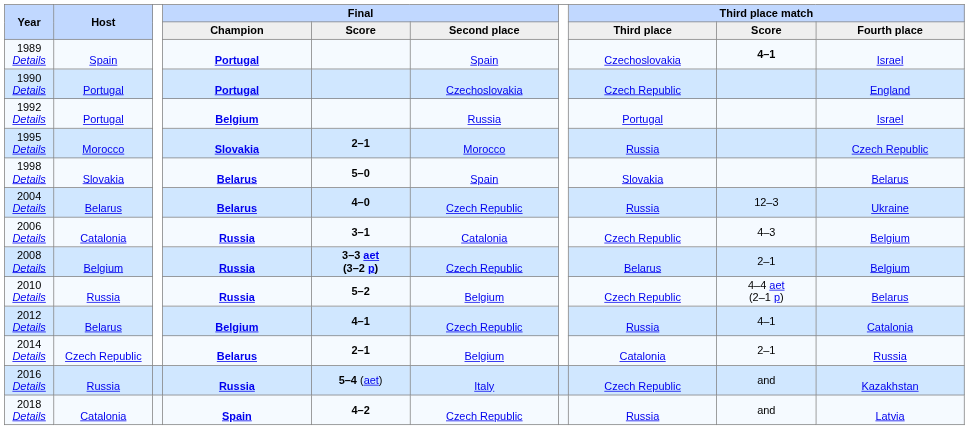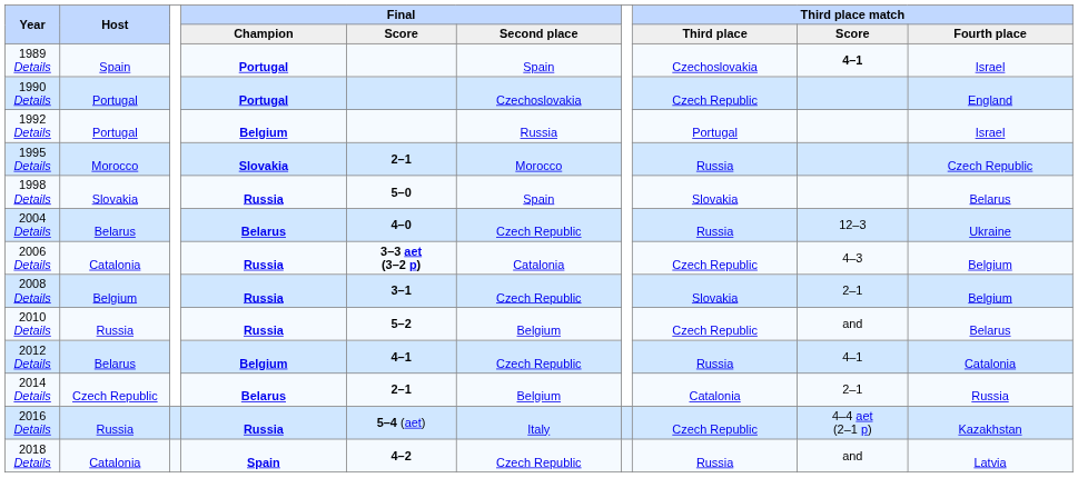 <table border=1 style="border-collapse:collapse; font-size:90%;" cellpadding=3 cellspacing=0 width=100%>
 <tr bgcolor=#C1D8FF>
 <th rowspan=2 width=5%>Year</th>
 <th rowspan=2 width=10%>Host</th>
 <th width=1% rowspan=13 bgcolor=ffffff></th>
 <th colspan=3>Final</th>
 <th width=1% rowspan=13 bgcolor=ffffff></th>
 <th colspan=3>Third place match</th>
 </tr>
 <tr bgcolor=#EFEFEF>
 <th width=15%>Champion</th>
 <th width=10%>Score</th>
 <th width=15%>Second place</th>
 <th width=15%>Third place</th>
 <th width=10%>Score</th>
 <th width=15%>Fourth place</th>
 </tr>
 <tr align=center bgcolor=#F5FAFF>
 <td>1989<br><em><a href='#'>Details</a></em></td>
 <td><br><a href='#'>Spain</a></td>
 <td><br><strong><a href='#'>Portugal</a></strong></td>
 <td></td>
 <td><br><a href='#'>Spain</a></td>
 <td><br><a href='#'>Czechoslovakia</a></td>
 <td><strong>4–1</strong></td>
 <td><br><a href='#'>Israel</a></td>
 </tr>
 <tr align=center bgcolor=#D0E7FF>
 <td>1990<br><em><a href='#'>Details</a></em></td>
 <td><br><a href='#'>Portugal</a></td>
 <td><br><strong><a href='#'>Portugal</a></strong></td>
 <td></td>
 <td><br><a href='#'>Czechoslovakia</a></td>
 <td><br><a href='#'>Czech Republic</a></td>
 <td></td>
 <td><br><a href='#'>England</a></td>
 </tr>
 <tr align=center bgcolor=#F5FAFF>
 <td>1992<br><em><a href='#'>Details</a></em></td>
 <td><br><a href='#'>Portugal</a></td>
 <td><br><strong><a href='#'>Belgium</a></strong></td>
 <td></td>
 <td><br><a href='#'>Russia</a></td>
 <td><br><a href='#'>Portugal</a></td>
 <td></td>
 <td><br><a href='#'>Israel</a></td>
 </tr>
 <tr align=center bgcolor=#D0E7FF>
 <td>1995<br><em><a href='#'>Details</a></em></td>
 <td><br><a href='#'>Morocco</a></td>
 <td><br><strong><a href='#'>Slovakia</a></strong></td>
 <td><strong>2–1</strong></td>
 <td><br><a href='#'>Morocco</a></td>
 <td><br><a href='#'>Russia</a></td>
 <td></td>
 <td><br><a href='#'>Czech Republic</a></td>
 </tr>
 <tr align=center bgcolor=#F5FAFF>
 <td>1998<br><em><a href='#'>Details</a></em></td>
 <td><br><a href='#'>Slovakia</a></td>
-<td><br><strong><a href='#'>Belarus</a></strong></td>
+<td><br><strong><a href='#'>Russia</a></strong></td>
 <td><strong>5–0</strong></td>
 <td><br><a href='#'>Spain</a></td>
 <td><br><a href='#'>Slovakia</a></td>
 <td></td>
 <td><br><a href='#'>Belarus</a></td>
 </tr>
 <tr align=center bgcolor=#D0E7FF>
 <td>2004<br><em><a href='#'>Details</a></em></td>
 <td><br><a href='#'>Belarus</a></td>
 <td><br><strong><a href='#'>Belarus</a></strong></td>
 <td><strong>4–0</strong></td>
 <td><br><a href='#'>Czech Republic</a></td>
 <td><br><a href='#'>Russia</a></td>
 <td>12–3</td>
 <td><br><a href='#'>Ukraine</a></td>
 </tr>
 <tr align=center bgcolor=#F5FAFF>
 <td>2006<br><em><a href='#'>Details</a></em></td>
 <td><br><a href='#'>Catalonia</a></td>
 <td><br><strong><a href='#'>Russia</a></strong></td>
-<td><strong>3–1</strong></td>
+<td><strong>3–3 <a href='#'>aet</a><br>(3–2 <a href='#'>p</a>)</strong></td>
 <td><br><a href='#'>Catalonia</a></td>
 <td><br><a href='#'>Czech Republic</a></td>
 <td>4–3</td>
 <td><br><a href='#'>Belgium</a></td>
 </tr>
 <tr align=center bgcolor=#D0E7FF>
 <td>2008<br><em><a href='#'>Details</a></em></td>
 <td><br><a href='#'>Belgium</a></td>
 <td><br><strong><a href='#'>Russia</a></strong></td>
-<td><strong>3–3 <a href='#'>aet</a><br>(3–2 <a href='#'>p</a>)</strong></td>
+<td><strong>3–1</strong></td>
 <td><br><a href='#'>Czech Republic</a></td>
-<td><br><a href='#'>Belarus</a></td>
+<td><br><a href='#'>Slovakia</a></td>
 <td>2–1</td>
 <td><br><a href='#'>Belgium</a></td>
 </tr>
 <tr align=center bgcolor=#F5FAFF>
 <td>2010<br><em><a href='#'>Details</a></em></td>
 <td><br><a href='#'>Russia</a></td>
 <td><br><strong><a href='#'>Russia</a></strong></td>
 <td><strong>5–2</strong></td>
 <td><br><a href='#'>Belgium</a></td>
 <td><br><a href='#'>Czech Republic</a></td>
-<td>4–4 <a href='#'>aet</a><br>(2–1 <a href='#'>p</a>)</td>
+<td>and</td>
 <td><br><a href='#'>Belarus</a></td>
 </tr>
 <tr align=center bgcolor=#D0E7FF>
 <td>2012<br><em><a href='#'>Details</a></em></td>
 <td><br><a href='#'>Belarus</a></td>
 <td><br><strong><a href='#'>Belgium</a></strong></td>
 <td><strong>4–1</strong></td>
 <td><br><a href='#'>Czech Republic</a></td>
 <td><br><a href='#'>Russia</a></td>
 <td>4–1</td>
 <td><br><a href='#'>Catalonia</a></td>
 </tr>
 <tr align=center bgcolor=#F5FAFF>
 <td>2014<br><em><a href='#'>Details</a></em></td>
 <td><br><a href='#'>Czech Republic</a></td>
 <td><br><strong><a href='#'>Belarus</a></strong></td>
 <td><strong>2–1</strong></td>
 <td><br><a href='#'>Belgium</a></td>
 <td><br><a href='#'>Catalonia</a></td>
 <td>2–1</td>
 <td><br><a href='#'>Russia</a></td>
 </tr>
 <tr align=center bgcolor=#D0E7FF>
 <td>2016<br><em><a href='#'>Details</a></em></td>
 <td><br><a href='#'>Russia</a></td>
 <td></td>
 <td><br><strong><a href='#'>Russia</a></strong></td>
 <td><strong>5–4</strong> (<a href='#'>aet</a>)</td>
 <td><br><a href='#'>Italy</a></td>
 <td></td>
 <td><br><a href='#'>Czech Republic</a></td>
-<td>and</td>
+<td>4–4 <a href='#'>aet</a><br>(2–1 <a href='#'>p</a>)</td>
 <td><br><a href='#'>Kazakhstan</a></td>
 </tr>
 <tr align=center bgcolor=#F5FAFF>
 <td>2018<br><em><a href='#'>Details</a></em></td>
 <td><br><a href='#'>Catalonia</a></td>
 <td></td>
 <td><br><strong><a href='#'>Spain</a></strong></td>
 <td><strong>4–2</strong></td>
 <td><br><a href='#'>Czech Republic</a></td>
 <td></td>
 <td><br><a href='#'>Russia</a></td>
 <td>and</td>
 <td><br><a href='#'>Latvia</a></td>
 </tr>
 </table>
